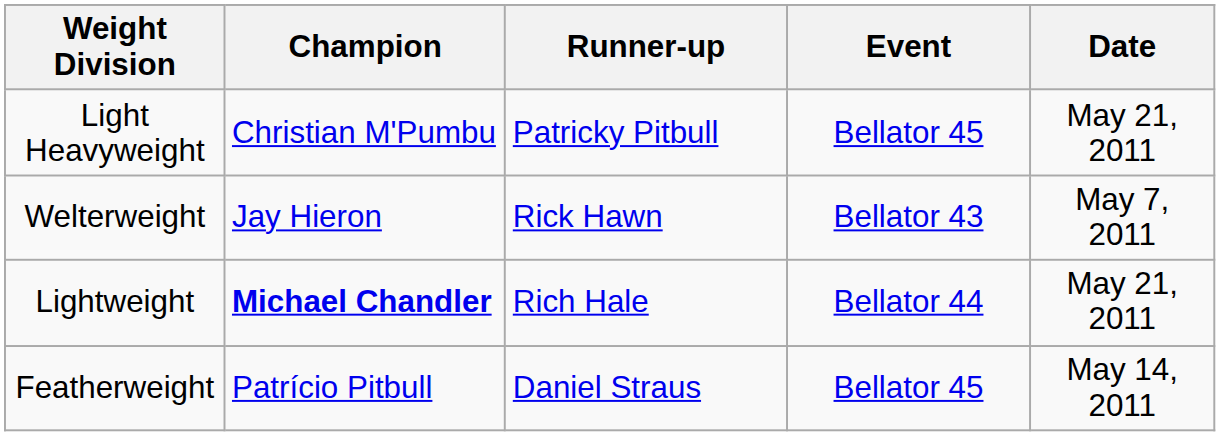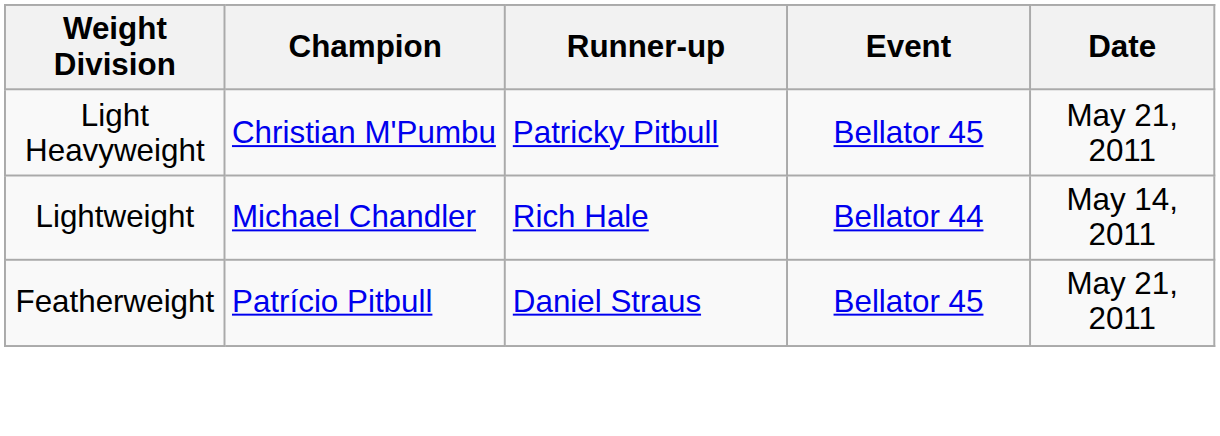 <table class="wikitable" width="99%" style="text-align:center;">
 <tr>
 <th width="18%">Weight Division</th>
 <th width="23%">Champion</th>
 <th width="23%">Runner-up</th>
 <th width="20%">Event</th>
 <th width="15%">Date</th>
 </tr>
 <tr>
 <td>Light Heavyweight</td>
 <td align=left> <a href='#'>Christian M'Pumbu</a></td>
 <td align=left> <a href='#'>Patricky Pitbull</a></td>
 <td><a href='#'>Bellator 45</a></td>
 <td>May 21, 2011</td>
 </tr>
 <tr>
-<td>Welterweight</td>
-<td align=left> <a href='#'>Jay Hieron</a></td>
-<td align=left> <a href='#'>Rick Hawn</a></td>
-<td><a href='#'>Bellator 43</a></td>
-<td>May 7, 2011</td>
-</tr>
-<tr>
 <td>Lightweight</td>
-<td align=left><strong> <a href='#'>Michael Chandler</a></strong></td>
+<td align=left> <a href='#'>Michael Chandler</a></td>
 <td align=left> <a href='#'>Rich Hale</a></td>
 <td><a href='#'>Bellator 44</a></td>
-<td>May 21, 2011</td>
+<td>May 14, 2011</td>
 </tr>
 <tr>
 <td>Featherweight</td>
 <td align=left> <a href='#'>Patrício Pitbull</a></td>
 <td align=left> <a href='#'>Daniel Straus</a></td>
 <td><a href='#'>Bellator 45</a></td>
-<td>May 14, 2011</td>
+<td>May 21, 2011</td>
 </tr>
 </table>
